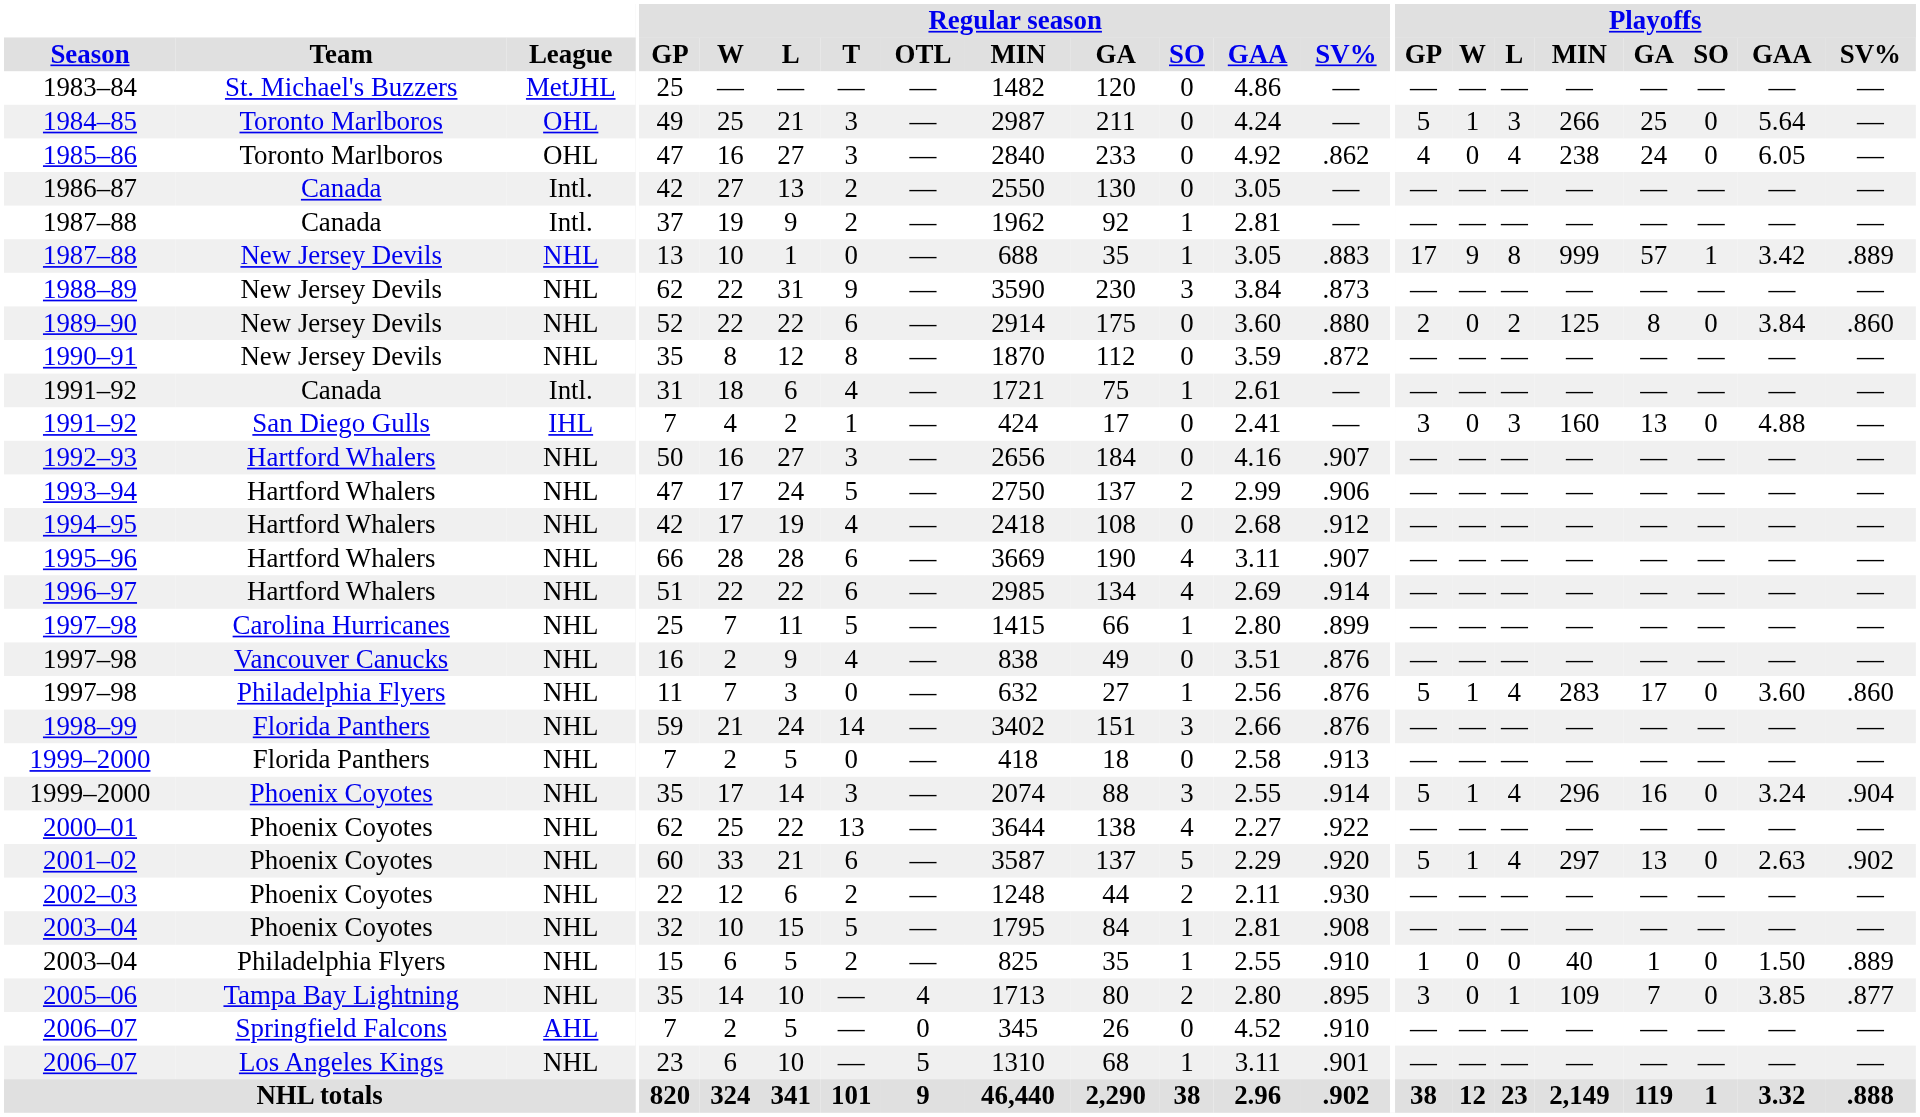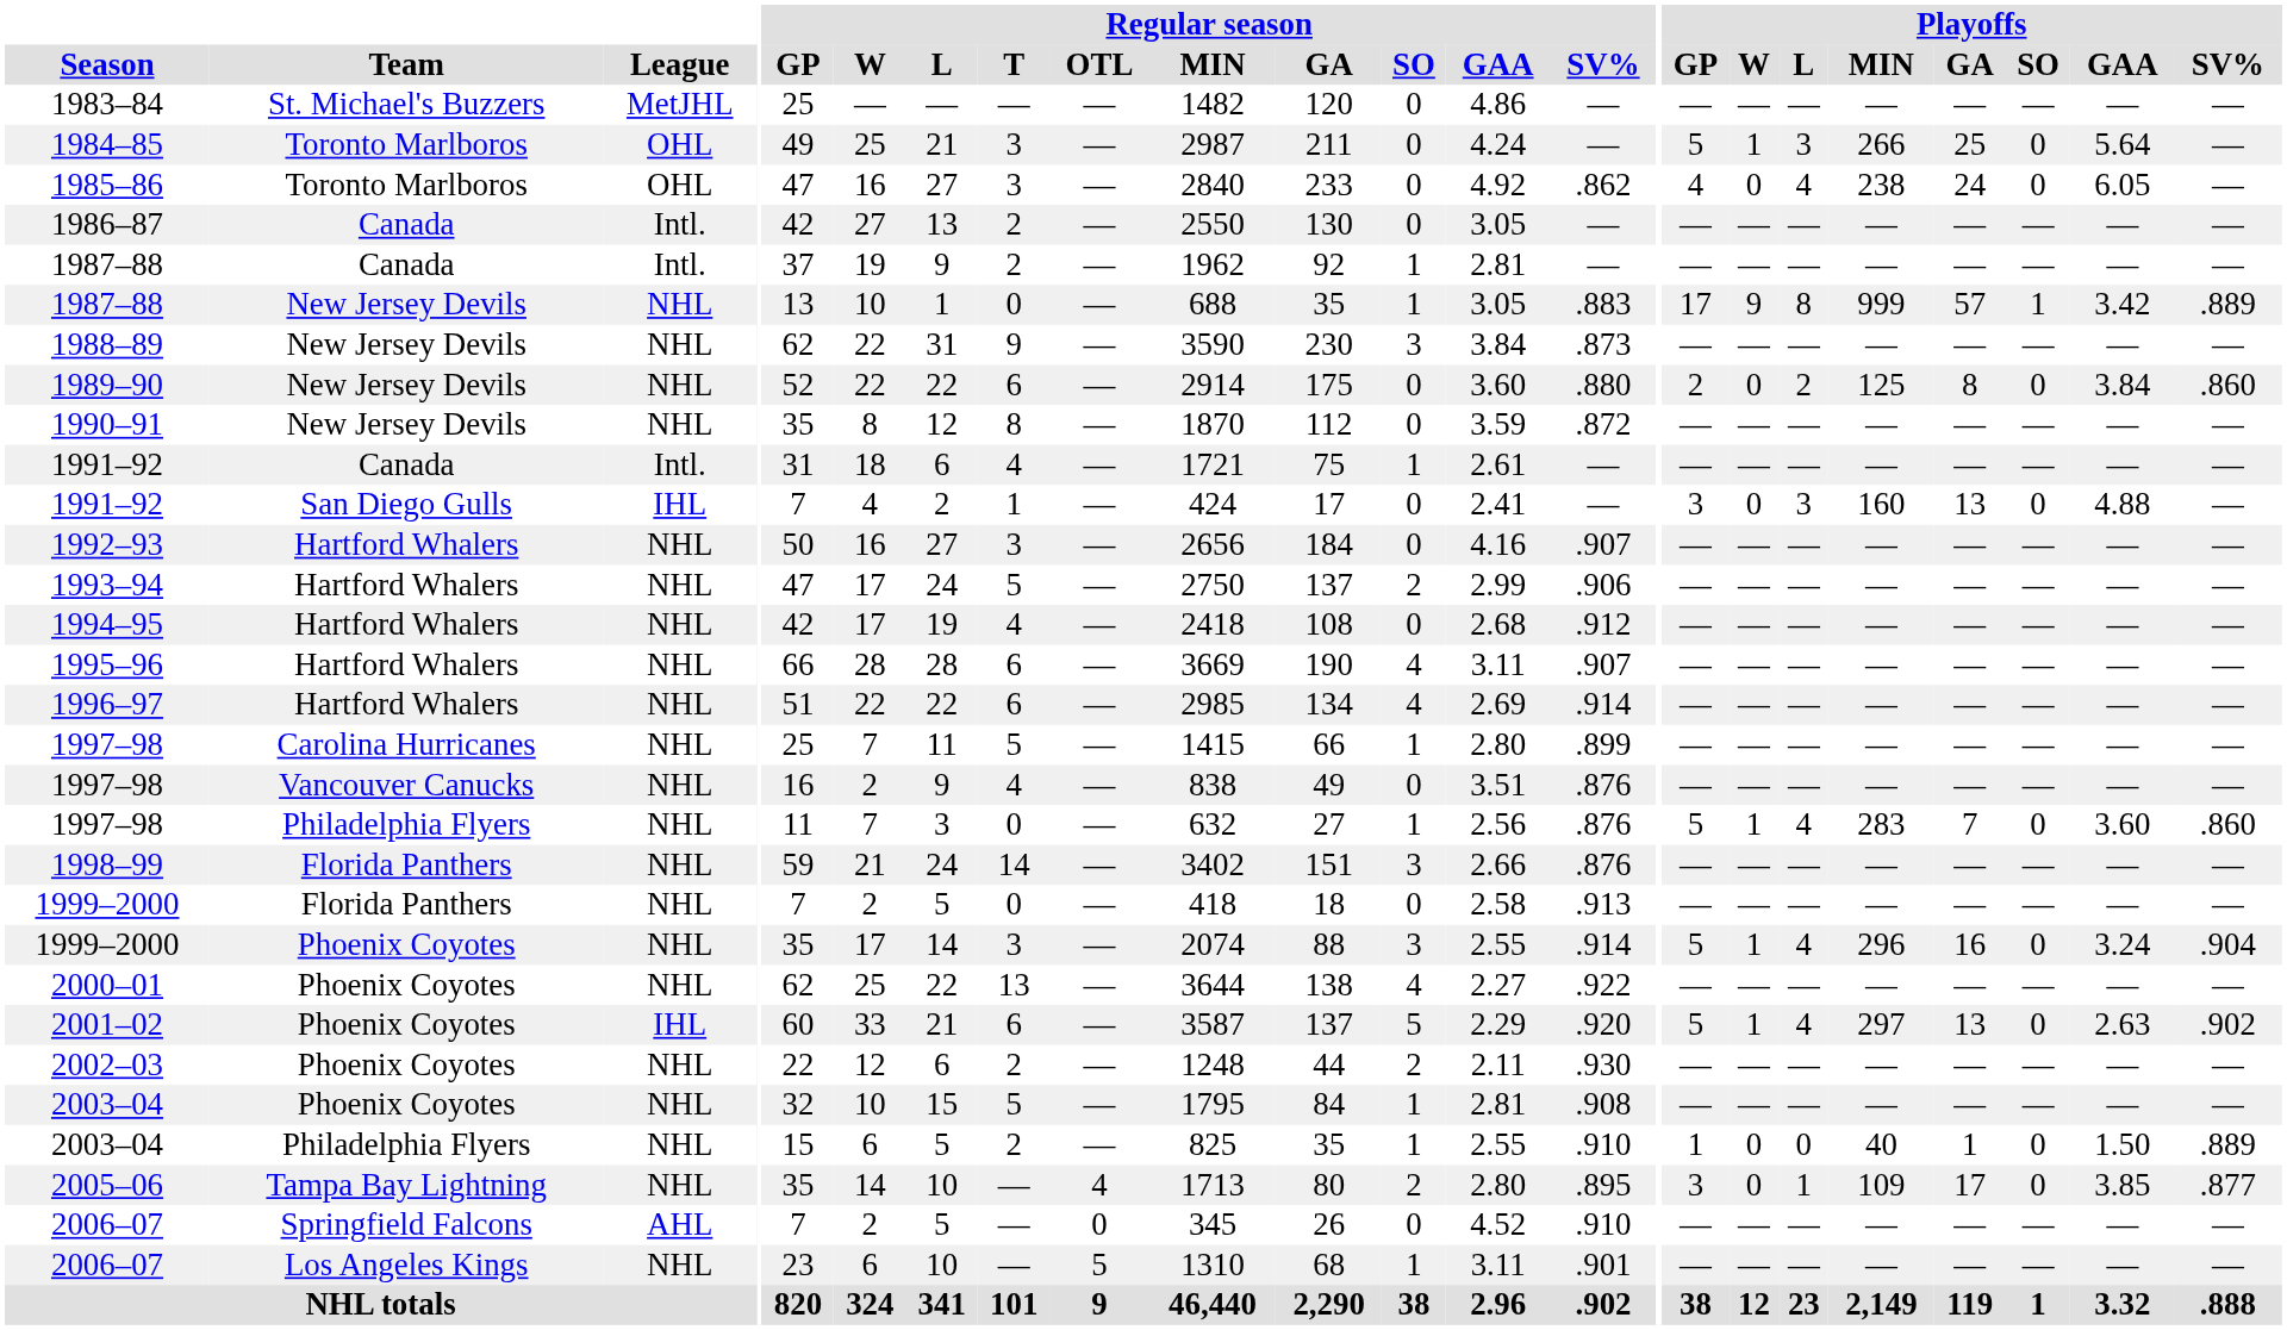 <table border="0" cellpadding="1" cellspacing="0" style="text-align:center; width:90%">
 <tr ALIGN="center" bgcolor="#e0e0e0">
 <th align="center" colspan="3" bgcolor="#ffffff"></th>
 <th align="center" rowspan="99" bgcolor="#ffffff"></th>
 <th align="center" colspan="10" bgcolor="#e0e0e0"><a href='#'>Regular season</a></th>
 <th align="center" rowspan="99" bgcolor="#ffffff"></th>
 <th align="center" colspan="8" bgcolor="#e0e0e0"><a href='#'>Playoffs</a></th>
 </tr>
 <tr ALIGN="center" bgcolor="#e0e0e0">
 <th><a href='#'>Season</a></th>
 <th>Team</th>
 <th>League</th>
 <th>GP</th>
 <th>W</th>
 <th>L</th>
 <th>T</th>
 <th>OTL</th>
 <th>MIN</th>
 <th>GA</th>
 <th><a href='#'>SO</a></th>
 <th><a href='#'>GAA</a></th>
 <th><a href='#'>SV%</a></th>
 <th>GP</th>
 <th>W</th>
 <th>L</th>
 <th>MIN</th>
 <th>GA</th>
 <th>SO</th>
 <th>GAA</th>
 <th>SV%</th>
 </tr>
 <tr>
 <td>1983–84</td>
 <td><a href='#'>St. Michael's Buzzers</a></td>
 <td><a href='#'>MetJHL</a></td>
 <td>25</td>
 <td>—</td>
 <td>—</td>
 <td>—</td>
 <td>—</td>
 <td>1482</td>
 <td>120</td>
 <td>0</td>
 <td>4.86</td>
 <td>—</td>
 <td>—</td>
 <td>—</td>
 <td>—</td>
 <td>—</td>
 <td>—</td>
 <td>—</td>
 <td>—</td>
 <td>—</td>
 </tr>
 <tr bgcolor="#f0f0f0">
 <td><a href='#'>1984–85</a></td>
 <td><a href='#'>Toronto Marlboros</a></td>
 <td><a href='#'>OHL</a></td>
 <td>49</td>
 <td>25</td>
 <td>21</td>
 <td>3</td>
 <td>—</td>
 <td>2987</td>
 <td>211</td>
 <td>0</td>
 <td>4.24</td>
 <td>—</td>
 <td>5</td>
 <td>1</td>
 <td>3</td>
 <td>266</td>
 <td>25</td>
 <td>0</td>
 <td>5.64</td>
 <td>—</td>
 </tr>
 <tr>
 <td><a href='#'>1985–86</a></td>
 <td>Toronto Marlboros</td>
 <td>OHL</td>
 <td>47</td>
 <td>16</td>
 <td>27</td>
 <td>3</td>
 <td>—</td>
 <td>2840</td>
 <td>233</td>
 <td>0</td>
 <td>4.92</td>
 <td>.862</td>
 <td>4</td>
 <td>0</td>
 <td>4</td>
 <td>238</td>
 <td>24</td>
 <td>0</td>
 <td>6.05</td>
 <td>—</td>
 </tr>
 <tr bgcolor="#f0f0f0">
 <td>1986–87</td>
 <td><a href='#'>Canada</a></td>
 <td>Intl.</td>
 <td>42</td>
 <td>27</td>
 <td>13</td>
 <td>2</td>
 <td>—</td>
 <td>2550</td>
 <td>130</td>
 <td>0</td>
 <td>3.05</td>
 <td>—</td>
 <td>—</td>
 <td>—</td>
 <td>—</td>
 <td>—</td>
 <td>—</td>
 <td>—</td>
 <td>—</td>
 <td>—</td>
 </tr>
 <tr>
 <td>1987–88</td>
 <td>Canada</td>
 <td>Intl.</td>
 <td>37</td>
 <td>19</td>
 <td>9</td>
 <td>2</td>
 <td>—</td>
 <td>1962</td>
 <td>92</td>
 <td>1</td>
 <td>2.81</td>
 <td>—</td>
 <td>—</td>
 <td>—</td>
 <td>—</td>
 <td>—</td>
 <td>—</td>
 <td>—</td>
 <td>—</td>
 <td>—</td>
 </tr>
 <tr bgcolor="#f0f0f0">
 <td><a href='#'>1987–88</a></td>
 <td><a href='#'>New Jersey Devils</a></td>
 <td><a href='#'>NHL</a></td>
 <td>13</td>
 <td>10</td>
 <td>1</td>
 <td>0</td>
 <td>—</td>
 <td>688</td>
 <td>35</td>
 <td>1</td>
 <td>3.05</td>
 <td>.883</td>
 <td>17</td>
 <td>9</td>
 <td>8</td>
 <td>999</td>
 <td>57</td>
 <td>1</td>
 <td>3.42</td>
 <td>.889</td>
 </tr>
 <tr>
 <td><a href='#'>1988–89</a></td>
 <td>New Jersey Devils</td>
 <td>NHL</td>
 <td>62</td>
 <td>22</td>
 <td>31</td>
 <td>9</td>
 <td>—</td>
 <td>3590</td>
 <td>230</td>
 <td>3</td>
 <td>3.84</td>
 <td>.873</td>
 <td>—</td>
 <td>—</td>
 <td>—</td>
 <td>—</td>
 <td>—</td>
 <td>—</td>
 <td>—</td>
 <td>—</td>
 </tr>
 <tr bgcolor="#f0f0f0">
 <td><a href='#'>1989–90</a></td>
 <td>New Jersey Devils</td>
 <td>NHL</td>
 <td>52</td>
 <td>22</td>
 <td>22</td>
 <td>6</td>
 <td>—</td>
 <td>2914</td>
 <td>175</td>
 <td>0</td>
 <td>3.60</td>
 <td>.880</td>
 <td>2</td>
 <td>0</td>
 <td>2</td>
 <td>125</td>
 <td>8</td>
 <td>0</td>
 <td>3.84</td>
 <td>.860</td>
 </tr>
 <tr>
 <td><a href='#'>1990–91</a></td>
 <td>New Jersey Devils</td>
 <td>NHL</td>
 <td>35</td>
 <td>8</td>
 <td>12</td>
 <td>8</td>
 <td>—</td>
 <td>1870</td>
 <td>112</td>
 <td>0</td>
 <td>3.59</td>
 <td>.872</td>
 <td>—</td>
 <td>—</td>
 <td>—</td>
 <td>—</td>
 <td>—</td>
 <td>—</td>
 <td>—</td>
 <td>—</td>
 </tr>
 <tr bgcolor="#f0f0f0">
 <td>1991–92</td>
 <td>Canada</td>
 <td>Intl.</td>
 <td>31</td>
 <td>18</td>
 <td>6</td>
 <td>4</td>
 <td>—</td>
 <td>1721</td>
 <td>75</td>
 <td>1</td>
 <td>2.61</td>
 <td>—</td>
 <td>—</td>
 <td>—</td>
 <td>—</td>
 <td>—</td>
 <td>—</td>
 <td>—</td>
 <td>—</td>
 <td>—</td>
 </tr>
 <tr>
 <td><a href='#'>1991–92</a></td>
 <td><a href='#'>San Diego Gulls</a></td>
 <td><a href='#'>IHL</a></td>
 <td>7</td>
 <td>4</td>
 <td>2</td>
 <td>1</td>
 <td>—</td>
 <td>424</td>
 <td>17</td>
 <td>0</td>
 <td>2.41</td>
 <td>—</td>
 <td>3</td>
 <td>0</td>
 <td>3</td>
 <td>160</td>
 <td>13</td>
 <td>0</td>
 <td>4.88</td>
 <td>—</td>
 </tr>
 <tr bgcolor="#f0f0f0">
 <td><a href='#'>1992–93</a></td>
 <td><a href='#'>Hartford Whalers</a></td>
 <td>NHL</td>
 <td>50</td>
 <td>16</td>
 <td>27</td>
 <td>3</td>
 <td>—</td>
 <td>2656</td>
 <td>184</td>
 <td>0</td>
 <td>4.16</td>
 <td>.907</td>
 <td>—</td>
 <td>—</td>
 <td>—</td>
 <td>—</td>
 <td>—</td>
 <td>—</td>
 <td>—</td>
 <td>—</td>
 </tr>
 <tr>
 <td><a href='#'>1993–94</a></td>
 <td>Hartford Whalers</td>
 <td>NHL</td>
 <td>47</td>
 <td>17</td>
 <td>24</td>
 <td>5</td>
 <td>—</td>
 <td>2750</td>
 <td>137</td>
 <td>2</td>
 <td>2.99</td>
 <td>.906</td>
 <td>—</td>
 <td>—</td>
 <td>—</td>
 <td>—</td>
 <td>—</td>
 <td>—</td>
 <td>—</td>
 <td>—</td>
 </tr>
 <tr bgcolor="#f0f0f0">
 <td><a href='#'>1994–95</a></td>
 <td>Hartford Whalers</td>
 <td>NHL</td>
 <td>42</td>
 <td>17</td>
 <td>19</td>
 <td>4</td>
 <td>—</td>
 <td>2418</td>
 <td>108</td>
 <td>0</td>
 <td>2.68</td>
 <td>.912</td>
 <td>—</td>
 <td>—</td>
 <td>—</td>
 <td>—</td>
 <td>—</td>
 <td>—</td>
 <td>—</td>
 <td>—</td>
 </tr>
 <tr>
 <td><a href='#'>1995–96</a></td>
 <td>Hartford Whalers</td>
 <td>NHL</td>
 <td>66</td>
 <td>28</td>
 <td>28</td>
 <td>6</td>
 <td>—</td>
 <td>3669</td>
 <td>190</td>
 <td>4</td>
 <td>3.11</td>
 <td>.907</td>
 <td>—</td>
 <td>—</td>
 <td>—</td>
 <td>—</td>
 <td>—</td>
 <td>—</td>
 <td>—</td>
 <td>—</td>
 </tr>
 <tr bgcolor="#f0f0f0">
 <td><a href='#'>1996–97</a></td>
 <td>Hartford Whalers</td>
 <td>NHL</td>
 <td>51</td>
 <td>22</td>
 <td>22</td>
 <td>6</td>
 <td>—</td>
 <td>2985</td>
 <td>134</td>
 <td>4</td>
 <td>2.69</td>
 <td>.914</td>
 <td>—</td>
 <td>—</td>
 <td>—</td>
 <td>—</td>
 <td>—</td>
 <td>—</td>
 <td>—</td>
 <td>—</td>
 </tr>
 <tr>
 <td><a href='#'>1997–98</a></td>
 <td><a href='#'>Carolina Hurricanes</a></td>
 <td>NHL</td>
 <td>25</td>
 <td>7</td>
 <td>11</td>
 <td>5</td>
 <td>—</td>
 <td>1415</td>
 <td>66</td>
 <td>1</td>
 <td>2.80</td>
 <td>.899</td>
 <td>—</td>
 <td>—</td>
 <td>—</td>
 <td>—</td>
 <td>—</td>
 <td>—</td>
 <td>—</td>
 <td>—</td>
 </tr>
 <tr bgcolor="#f0f0f0">
 <td>1997–98</td>
 <td><a href='#'>Vancouver Canucks</a></td>
 <td>NHL</td>
 <td>16</td>
 <td>2</td>
 <td>9</td>
 <td>4</td>
 <td>—</td>
 <td>838</td>
 <td>49</td>
 <td>0</td>
 <td>3.51</td>
 <td>.876</td>
 <td>—</td>
 <td>—</td>
 <td>—</td>
 <td>—</td>
 <td>—</td>
 <td>—</td>
 <td>—</td>
 <td>—</td>
 </tr>
 <tr>
 <td>1997–98</td>
 <td><a href='#'>Philadelphia Flyers</a></td>
 <td>NHL</td>
 <td>11</td>
 <td>7</td>
 <td>3</td>
 <td>0</td>
 <td>—</td>
 <td>632</td>
 <td>27</td>
 <td>1</td>
 <td>2.56</td>
 <td>.876</td>
 <td>5</td>
 <td>1</td>
 <td>4</td>
 <td>283</td>
-<td>17</td>
+<td>7</td>
 <td>0</td>
 <td>3.60</td>
 <td>.860</td>
 </tr>
 <tr bgcolor="#f0f0f0">
 <td><a href='#'>1998–99</a></td>
 <td><a href='#'>Florida Panthers</a></td>
 <td>NHL</td>
 <td>59</td>
 <td>21</td>
 <td>24</td>
 <td>14</td>
 <td>—</td>
 <td>3402</td>
 <td>151</td>
 <td>3</td>
 <td>2.66</td>
 <td>.876</td>
 <td>—</td>
 <td>—</td>
 <td>—</td>
 <td>—</td>
 <td>—</td>
 <td>—</td>
 <td>—</td>
 <td>—</td>
 </tr>
 <tr>
 <td><a href='#'>1999–2000</a></td>
 <td>Florida Panthers</td>
 <td>NHL</td>
 <td>7</td>
 <td>2</td>
 <td>5</td>
 <td>0</td>
 <td>—</td>
 <td>418</td>
 <td>18</td>
 <td>0</td>
 <td>2.58</td>
 <td>.913</td>
 <td>—</td>
 <td>—</td>
 <td>—</td>
 <td>—</td>
 <td>—</td>
 <td>—</td>
 <td>—</td>
 <td>—</td>
 </tr>
 <tr bgcolor="#f0f0f0">
 <td>1999–2000</td>
 <td><a href='#'>Phoenix Coyotes</a></td>
 <td>NHL</td>
 <td>35</td>
 <td>17</td>
 <td>14</td>
 <td>3</td>
 <td>—</td>
 <td>2074</td>
 <td>88</td>
 <td>3</td>
 <td>2.55</td>
 <td>.914</td>
 <td>5</td>
 <td>1</td>
 <td>4</td>
 <td>296</td>
 <td>16</td>
 <td>0</td>
 <td>3.24</td>
 <td>.904</td>
 </tr>
 <tr>
 <td><a href='#'>2000–01</a></td>
 <td>Phoenix Coyotes</td>
 <td>NHL</td>
 <td>62</td>
 <td>25</td>
 <td>22</td>
 <td>13</td>
 <td>—</td>
 <td>3644</td>
 <td>138</td>
 <td>4</td>
 <td>2.27</td>
 <td>.922</td>
 <td>—</td>
 <td>—</td>
 <td>—</td>
 <td>—</td>
 <td>—</td>
 <td>—</td>
 <td>—</td>
 <td>—</td>
 </tr>
 <tr bgcolor="#f0f0f0">
 <td><a href='#'>2001–02</a></td>
 <td>Phoenix Coyotes</td>
-<td>NHL</td>
+<td><a href='#'>IHL</a></td>
 <td>60</td>
 <td>33</td>
 <td>21</td>
 <td>6</td>
 <td>—</td>
 <td>3587</td>
 <td>137</td>
 <td>5</td>
 <td>2.29</td>
 <td>.920</td>
 <td>5</td>
 <td>1</td>
 <td>4</td>
 <td>297</td>
 <td>13</td>
 <td>0</td>
 <td>2.63</td>
 <td>.902</td>
 </tr>
 <tr>
 <td><a href='#'>2002–03</a></td>
 <td>Phoenix Coyotes</td>
 <td>NHL</td>
 <td>22</td>
 <td>12</td>
 <td>6</td>
 <td>2</td>
 <td>—</td>
 <td>1248</td>
 <td>44</td>
 <td>2</td>
 <td>2.11</td>
 <td>.930</td>
 <td>—</td>
 <td>—</td>
 <td>—</td>
 <td>—</td>
 <td>—</td>
 <td>—</td>
 <td>—</td>
 <td>—</td>
 </tr>
 <tr bgcolor="#f0f0f0">
 <td><a href='#'>2003–04</a></td>
 <td>Phoenix Coyotes</td>
 <td>NHL</td>
 <td>32</td>
 <td>10</td>
 <td>15</td>
 <td>5</td>
 <td>—</td>
 <td>1795</td>
 <td>84</td>
 <td>1</td>
 <td>2.81</td>
 <td>.908</td>
 <td>—</td>
 <td>—</td>
 <td>—</td>
 <td>—</td>
 <td>—</td>
 <td>—</td>
 <td>—</td>
 <td>—</td>
 </tr>
 <tr>
 <td>2003–04</td>
 <td>Philadelphia Flyers</td>
 <td>NHL</td>
 <td>15</td>
 <td>6</td>
 <td>5</td>
 <td>2</td>
 <td>—</td>
 <td>825</td>
 <td>35</td>
 <td>1</td>
 <td>2.55</td>
 <td>.910</td>
 <td>1</td>
 <td>0</td>
 <td>0</td>
 <td>40</td>
 <td>1</td>
 <td>0</td>
 <td>1.50</td>
 <td>.889</td>
 </tr>
 <tr bgcolor="#f0f0f0">
 <td><a href='#'>2005–06</a></td>
 <td><a href='#'>Tampa Bay Lightning</a></td>
 <td>NHL</td>
 <td>35</td>
 <td>14</td>
 <td>10</td>
 <td>—</td>
 <td>4</td>
 <td>1713</td>
 <td>80</td>
 <td>2</td>
 <td>2.80</td>
 <td>.895</td>
 <td>3</td>
 <td>0</td>
 <td>1</td>
 <td>109</td>
-<td>7</td>
+<td>17</td>
 <td>0</td>
 <td>3.85</td>
 <td>.877</td>
 </tr>
 <tr>
 <td><a href='#'>2006–07</a></td>
 <td><a href='#'>Springfield Falcons</a></td>
 <td><a href='#'>AHL</a></td>
 <td>7</td>
 <td>2</td>
 <td>5</td>
 <td>—</td>
 <td>0</td>
 <td>345</td>
 <td>26</td>
 <td>0</td>
 <td>4.52</td>
 <td>.910</td>
 <td>—</td>
 <td>—</td>
 <td>—</td>
 <td>—</td>
 <td>—</td>
 <td>—</td>
 <td>—</td>
 <td>—</td>
 </tr>
 <tr bgcolor="#f0f0f0">
 <td><a href='#'>2006–07</a></td>
 <td><a href='#'>Los Angeles Kings</a></td>
 <td>NHL</td>
 <td>23</td>
 <td>6</td>
 <td>10</td>
 <td>—</td>
 <td>5</td>
 <td>1310</td>
 <td>68</td>
 <td>1</td>
 <td>3.11</td>
 <td>.901</td>
 <td>—</td>
 <td>—</td>
 <td>—</td>
 <td>—</td>
 <td>—</td>
 <td>—</td>
 <td>—</td>
 <td>—</td>
 </tr>
 <tr bgcolor="#e0e0e0">
 <th colspan="3">NHL totals</th>
 <th>820</th>
 <th>324</th>
 <th>341</th>
 <th>101</th>
 <th>9</th>
 <th>46,440</th>
 <th>2,290</th>
 <th>38</th>
 <th>2.96</th>
 <th>.902</th>
 <th>38</th>
 <th>12</th>
 <th>23</th>
 <th>2,149</th>
 <th>119</th>
 <th>1</th>
 <th>3.32</th>
 <th>.888</th>
 </tr>
 </table>
